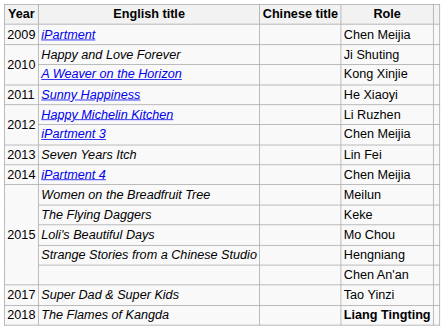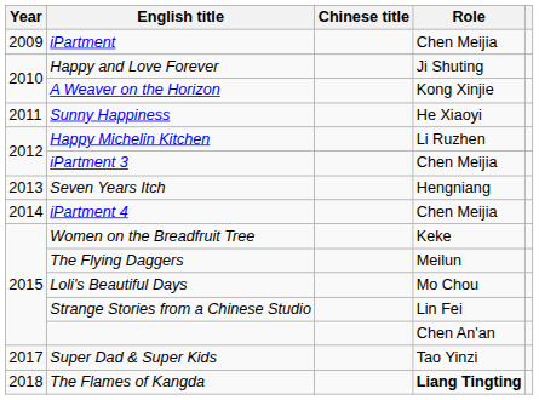 <table class="wikitable">
 <tr>
 <th>Year</th>
 <th>English title</th>
 <th>Chinese title</th>
 <th>Role</th>
 <th></th>
 </tr>
 <tr>
 <td>2009</td>
 <td><em><a href='#'>iPartment</a></em></td>
 <td></td>
 <td>Chen Meijia</td>
 <td></td>
 </tr>
 <tr>
 <td rowspan="2">2010</td>
 <td><em>Happy and Love Forever</em></td>
 <td></td>
 <td>Ji Shuting</td>
 <td></td>
 </tr>
 <tr>
 <td><em><a href='#'>A Weaver on the Horizon</a></em></td>
 <td></td>
 <td>Kong Xinjie</td>
 <td></td>
 </tr>
 <tr>
 <td>2011</td>
 <td><em><a href='#'>Sunny Happiness</a></em></td>
 <td></td>
 <td>He Xiaoyi</td>
 <td></td>
 </tr>
 <tr>
 <td rowspan="2">2012</td>
 <td><em><a href='#'>Happy Michelin Kitchen</a></em></td>
 <td></td>
 <td>Li Ruzhen</td>
 <td></td>
 </tr>
 <tr>
 <td><em><a href='#'>iPartment 3</a></em></td>
 <td></td>
 <td>Chen Meijia</td>
 <td></td>
 </tr>
 <tr>
 <td>2013</td>
 <td><em>Seven Years Itch</em></td>
 <td></td>
-<td>Lin Fei</td>
+<td>Hengniang</td>
 <td></td>
 </tr>
 <tr>
 <td rowspan="1">2014</td>
 <td><em><a href='#'>iPartment 4</a></em></td>
 <td></td>
 <td>Chen Meijia</td>
 <td></td>
 </tr>
 <tr>
 <td rowspan="5">2015</td>
 <td><em>Women on the Breadfruit Tree</em></td>
 <td></td>
-<td>Meilun</td>
+<td>Keke</td>
 <td></td>
 </tr>
 <tr>
 <td><em>The Flying Daggers</em></td>
 <td></td>
-<td>Keke</td>
+<td>Meilun</td>
 <td></td>
 </tr>
 <tr>
 <td><em>Loli's Beautiful Days</em></td>
 <td></td>
 <td>Mo Chou</td>
 <td></td>
 </tr>
 <tr>
 <td><em>Strange Stories from a Chinese Studio</em></td>
 <td></td>
-<td>Hengniang</td>
+<td>Lin Fei</td>
 <td></td>
 </tr>
 <tr>
 <td></td>
 <td></td>
 <td>Chen An'an</td>
 <td></td>
 </tr>
 <tr>
 <td>2017</td>
 <td><em>Super Dad & Super Kids</em></td>
 <td></td>
 <td>Tao Yinzi</td>
 <td></td>
 </tr>
 <tr>
 <td>2018</td>
 <td><em>The Flames of Kangda</em></td>
 <td></td>
 <td><strong>Liang Tingting</strong></td>
 <td></td>
 </tr>
 </table>
